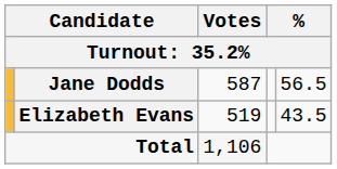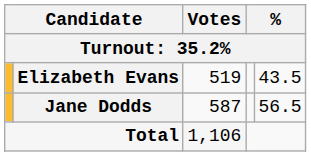 <table class="wikitable">
 <tr>
 <th colspan="2">Candidate</th>
 <th>Votes</th>
 <th colspan="2">%</th>
 </tr>
 <tr>
 <th colspan="5">Turnout:  35.2%</th>
 </tr>
 <tr>
 <td style="background:#fdbb30;"></td>
+<th>Elizabeth Evans</th>
+<td style="text-align:right;">519</td>
+<td style="text-align:right;"></td>
+<td style="text-align:right;">43.5</td>
+</tr>
+<tr>
+<td style="background:#fdbb30;"></td>
 <th>Jane Dodds</th>
 <td style="text-align:right;">587</td>
 <td style="text-align:right;"></td>
 <td style="text-align:right;">56.5</td>
-</tr>
-<tr>
-<td style="background:#fdbb30;"></td>
-<th>Elizabeth Evans</th>
-<td style="text-align:right;">519</td>
-<td style="text-align:right;"></td>
-<td style="text-align:right;">43.5</td>
 </tr>
 <tr style="background:#f6f6f6; text-align:right;">
 <td colspan="2"><strong>Total</strong></td>
 <td>1,106</td>
 </tr>
 </table>
